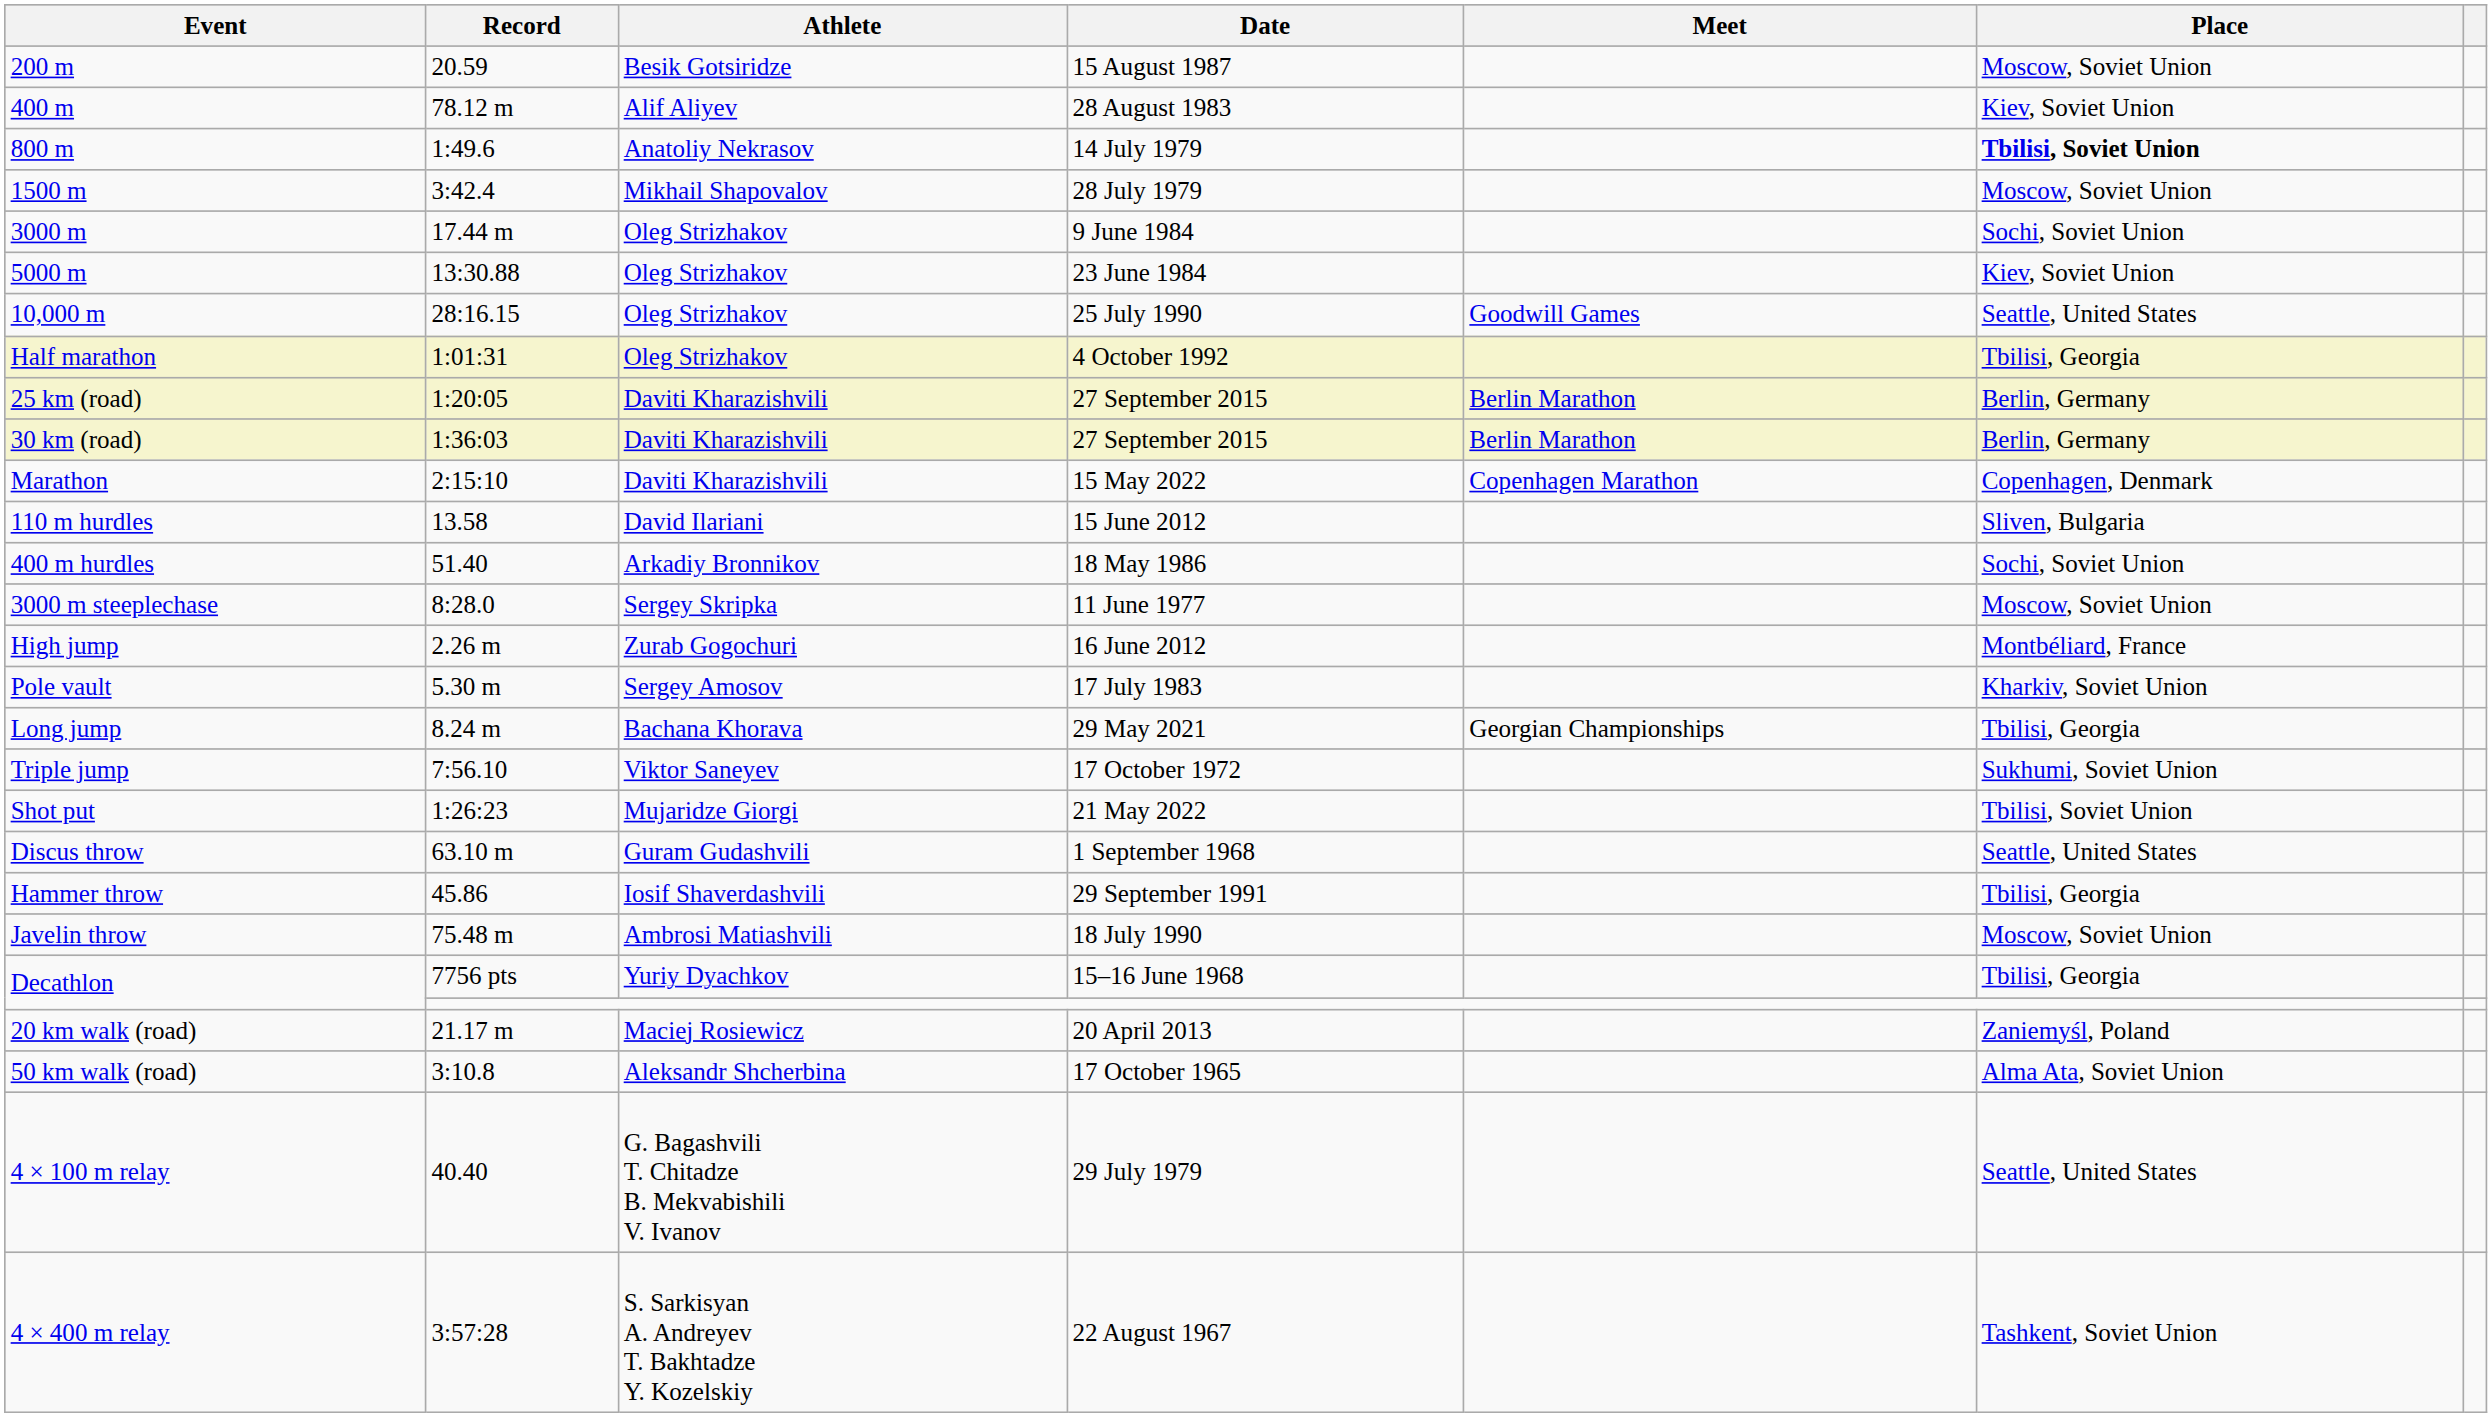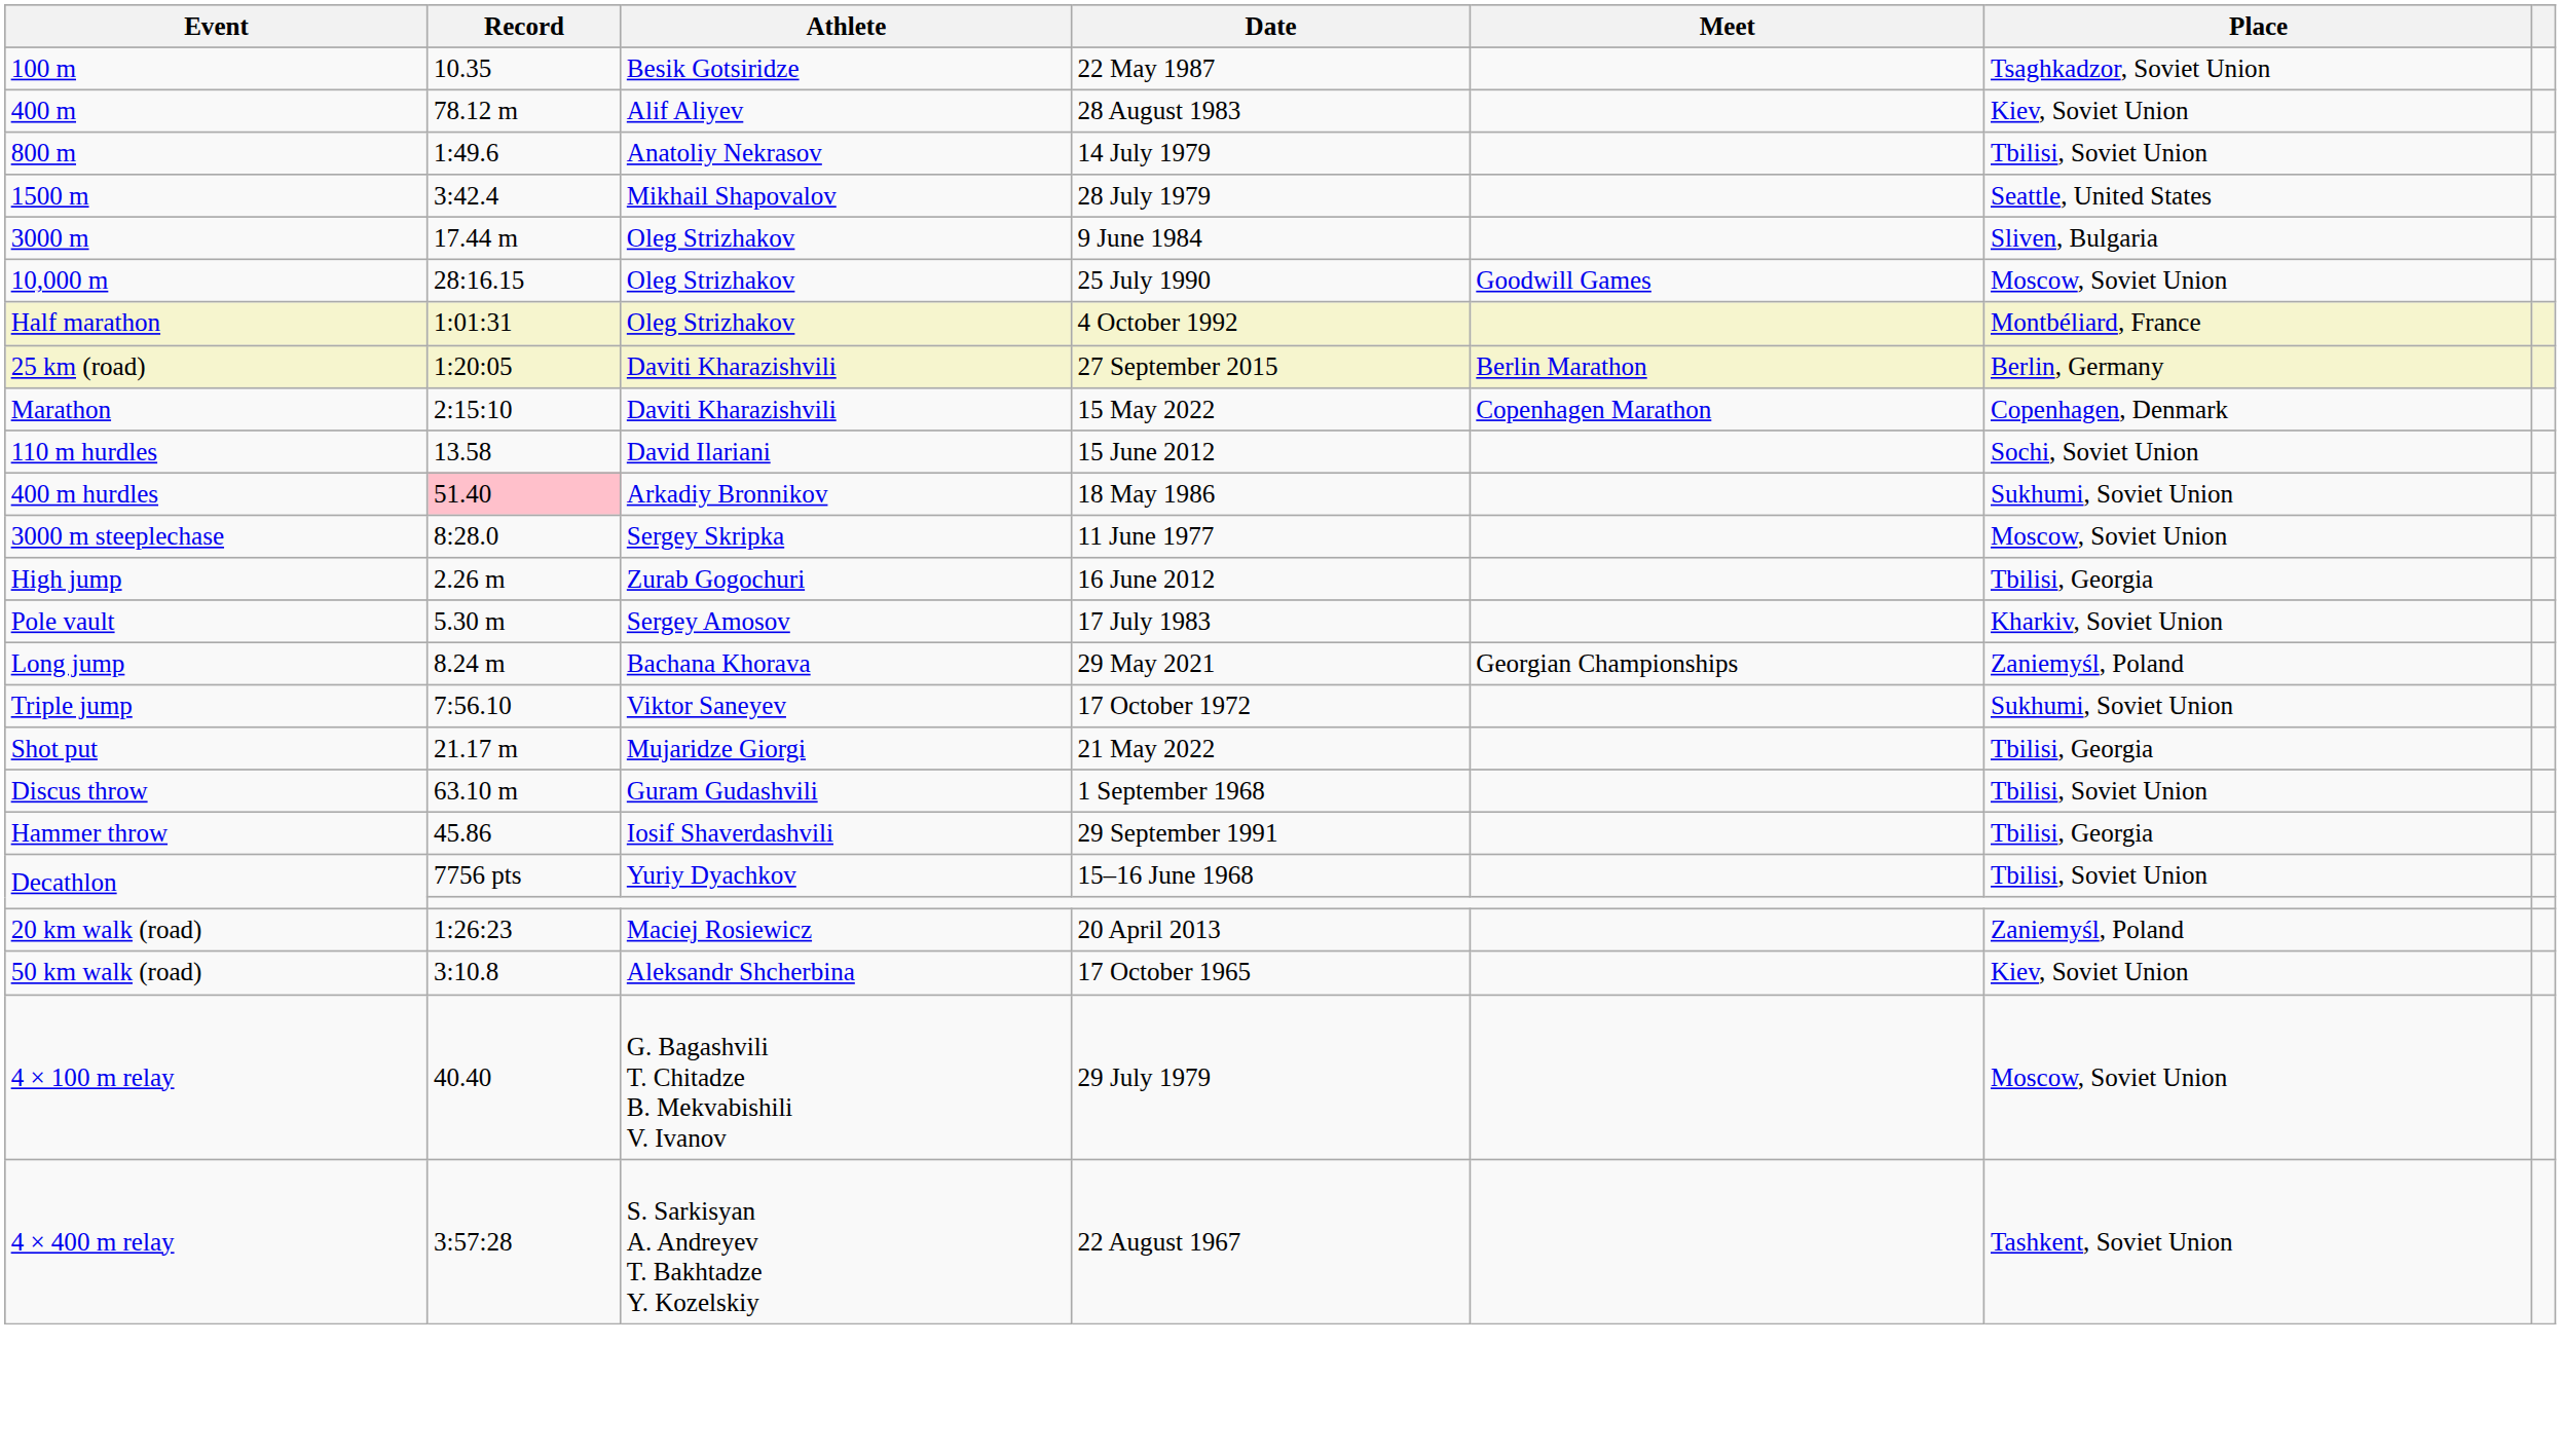 <table class="wikitable" style="font-size:95%; width: 95%;">
 <tr>
 <th>Event</th>
 <th>Record</th>
 <th>Athlete</th>
 <th>Date</th>
 <th>Meet</th>
 <th>Place</th>
 <th></th>
 </tr>
 <tr>
-<td><a href='#'>200 m</a></td>
-<td>20.59 </td>
+<td><a href='#'>100 m</a></td>
+<td>10.35 </td>
 <td><a href='#'>Besik Gotsiridze</a></td>
-<td>15 August 1987</td>
+<td>22 May 1987</td>
 <td></td>
-<td><a href='#'>Moscow</a>, Soviet Union</td>
+<td><a href='#'>Tsaghkadzor</a>, Soviet Union</td>
 <td></td>
 </tr>
 <tr>
 <td><a href='#'>400 m</a></td>
 <td>78.12 m</td>
 <td><a href='#'>Alif Aliyev</a></td>
 <td>28 August 1983</td>
 <td></td>
 <td><a href='#'>Kiev</a>, Soviet Union</td>
 <td></td>
 </tr>
 <tr>
 <td><a href='#'>800 m</a></td>
 <td>1:49.6 </td>
 <td><a href='#'>Anatoliy Nekrasov</a></td>
 <td>14 July 1979</td>
 <td></td>
-<td><strong><a href='#'>Tbilisi</a>, Soviet Union</strong></td>
+<td><a href='#'>Tbilisi</a>, Soviet Union</td>
 <td></td>
 </tr>
 <tr>
 <td><a href='#'>1500 m</a></td>
 <td>3:42.4 </td>
 <td><a href='#'>Mikhail Shapovalov</a></td>
 <td>28 July 1979</td>
 <td></td>
-<td><a href='#'>Moscow</a>, Soviet Union</td>
+<td><a href='#'>Seattle</a>, United States</td>
 <td></td>
 </tr>
 <tr>
 <td><a href='#'>3000 m</a></td>
 <td>17.44 m </td>
 <td><a href='#'>Oleg Strizhakov</a></td>
 <td>9 June 1984</td>
 <td></td>
-<td><a href='#'>Sochi</a>, Soviet Union</td>
-<td></td>
-</tr>
-<tr>
-<td><a href='#'>5000 m</a></td>
-<td>13:30.88</td>
-<td><a href='#'>Oleg Strizhakov</a></td>
-<td>23 June 1984</td>
-<td></td>
-<td><a href='#'>Kiev</a>, Soviet Union</td>
+<td><a href='#'>Sliven</a>, Bulgaria</td>
 <td></td>
 </tr>
 <tr>
 <td><a href='#'>10,000 m</a></td>
 <td>28:16.15</td>
 <td><a href='#'>Oleg Strizhakov</a></td>
 <td>25 July 1990</td>
 <td><a href='#'>Goodwill Games</a></td>
-<td><a href='#'>Seattle</a>, United States</td>
+<td><a href='#'>Moscow</a>, Soviet Union</td>
 <td></td>
 </tr>
 <tr style="background:#f6F5CE;">
 <td><a href='#'>Half marathon</a></td>
 <td>1:01:31</td>
 <td><a href='#'>Oleg Strizhakov</a></td>
 <td>4 October 1992</td>
 <td></td>
-<td><a href='#'>Tbilisi</a>, Georgia</td>
+<td><a href='#'>Montbéliard</a>, France</td>
 <td></td>
 </tr>
 <tr style="background:#f6F5CE;">
 <td><a href='#'>25 km</a> (road)</td>
 <td>1:20:05</td>
-<td><a href='#'>Daviti Kharazishvili</a></td>
-<td>27 September 2015</td>
-<td><a href='#'>Berlin Marathon</a></td>
-<td><a href='#'>Berlin</a>, Germany</td>
-<td></td>
-</tr>
-<tr style="background:#f6F5CE;">
-<td><a href='#'>30 km</a> (road)</td>
-<td>1:36:03</td>
 <td><a href='#'>Daviti Kharazishvili</a></td>
 <td>27 September 2015</td>
 <td><a href='#'>Berlin Marathon</a></td>
 <td><a href='#'>Berlin</a>, Germany</td>
 <td></td>
 </tr>
 <tr>
 <td><a href='#'>Marathon</a></td>
 <td>2:15:10</td>
 <td><a href='#'>Daviti Kharazishvili</a></td>
 <td>15 May 2022</td>
 <td><a href='#'>Copenhagen Marathon</a></td>
 <td><a href='#'>Copenhagen</a>, Denmark</td>
 <td></td>
 </tr>
 <tr>
 <td><a href='#'>110 m hurdles</a></td>
 <td>13.58 </td>
 <td><a href='#'>David Ilariani</a></td>
 <td>15 June 2012</td>
 <td></td>
-<td><a href='#'>Sliven</a>, Bulgaria</td>
+<td><a href='#'>Sochi</a>, Soviet Union</td>
 <td></td>
 </tr>
 <tr>
 <td><a href='#'>400 m hurdles</a></td>
-<td>51.40</td>
+<td style="background: pink;">51.40</td>
 <td><a href='#'>Arkadiy Bronnikov</a></td>
 <td>18 May 1986</td>
 <td></td>
-<td><a href='#'>Sochi</a>, Soviet Union</td>
+<td><a href='#'>Sukhumi</a>, Soviet Union</td>
 <td></td>
 </tr>
 <tr>
 <td><a href='#'>3000 m steeplechase</a></td>
 <td>8:28.0 </td>
 <td><a href='#'>Sergey Skripka</a></td>
 <td>11 June 1977</td>
 <td></td>
 <td><a href='#'>Moscow</a>, Soviet Union</td>
 <td></td>
 </tr>
 <tr>
 <td><a href='#'>High jump</a></td>
 <td>2.26 m</td>
 <td><a href='#'>Zurab Gogochuri</a></td>
 <td>16 June 2012</td>
 <td></td>
-<td><a href='#'>Montbéliard</a>, France</td>
+<td><a href='#'>Tbilisi</a>, Georgia</td>
 <td></td>
 </tr>
 <tr>
 <td><a href='#'>Pole vault</a></td>
 <td>5.30 m</td>
 <td><a href='#'>Sergey Amosov</a></td>
 <td>17 July 1983</td>
 <td></td>
 <td><a href='#'>Kharkiv</a>, Soviet Union</td>
 <td></td>
 </tr>
 <tr>
 <td><a href='#'>Long jump</a></td>
 <td>8.24 m </td>
 <td><a href='#'>Bachana Khorava</a></td>
 <td>29 May 2021</td>
 <td>Georgian Championships</td>
-<td><a href='#'>Tbilisi</a>, Georgia</td>
+<td><a href='#'>Zaniemyśl</a>, Poland</td>
 <td></td>
 </tr>
 <tr>
 <td><a href='#'>Triple jump</a></td>
 <td>7:56.10</td>
 <td><a href='#'>Viktor Saneyev</a></td>
 <td>17 October 1972</td>
 <td></td>
 <td><a href='#'>Sukhumi</a>, Soviet Union</td>
 <td></td>
 </tr>
 <tr>
 <td><a href='#'>Shot put</a></td>
-<td>1:26:23</td>
+<td>21.17 m</td>
 <td><a href='#'>Mujaridze Giorgi</a></td>
 <td>21 May 2022</td>
 <td></td>
-<td><a href='#'>Tbilisi</a>, Soviet Union</td>
+<td><a href='#'>Tbilisi</a>, Georgia</td>
 <td></td>
 </tr>
 <tr>
 <td><a href='#'>Discus throw</a></td>
 <td>63.10 m</td>
 <td><a href='#'>Guram Gudashvili</a></td>
 <td>1 September 1968</td>
 <td></td>
-<td><a href='#'>Seattle</a>, United States</td>
+<td><a href='#'>Tbilisi</a>, Soviet Union</td>
 <td></td>
 </tr>
 <tr>
 <td><a href='#'>Hammer throw</a></td>
 <td>45.86</td>
 <td><a href='#'>Iosif Shaverdashvili</a></td>
 <td>29 September 1991</td>
 <td></td>
 <td><a href='#'>Tbilisi</a>, Georgia</td>
 <td></td>
 </tr>
 <tr>
-<td><a href='#'>Javelin throw</a></td>
-<td>75.48 m</td>
-<td><a href='#'>Ambrosi Matiashvili</a></td>
-<td>18 July 1990</td>
-<td></td>
-<td><a href='#'>Moscow</a>, Soviet Union</td>
-<td></td>
-</tr>
-<tr>
 <td rowspan=2><a href='#'>Decathlon</a></td>
 <td>7756 pts </td>
 <td><a href='#'>Yuriy Dyachkov</a></td>
 <td>15–16 June 1968</td>
 <td></td>
-<td><a href='#'>Tbilisi</a>, Georgia</td>
+<td><a href='#'>Tbilisi</a>, Soviet Union</td>
 <td></td>
 </tr>
 <tr>
 <td colspan=5></td>
 <td></td>
 </tr>
 <tr>
 <td><a href='#'>20 km walk</a> (road)</td>
-<td>21.17 m</td>
+<td>1:26:23</td>
 <td><a href='#'>Maciej Rosiewicz</a></td>
 <td>20 April 2013</td>
 <td></td>
 <td><a href='#'>Zaniemyśl</a>, Poland</td>
 <td></td>
 </tr>
 <tr>
 <td><a href='#'>50 km walk</a> (road)</td>
 <td>3:10.8 </td>
 <td><a href='#'>Aleksandr Shcherbina</a></td>
 <td>17 October 1965</td>
 <td></td>
-<td><a href='#'>Alma Ata</a>, Soviet Union</td>
+<td><a href='#'>Kiev</a>, Soviet Union</td>
 <td></td>
 </tr>
 <tr>
 <td><a href='#'>4 × 100 m relay</a></td>
 <td>40.40</td>
 <td><br>G. Bagashvili<br>T. Chitadze<br>B. Mekvabishili<br>V. Ivanov</td>
 <td>29 July 1979</td>
 <td></td>
-<td><a href='#'>Seattle</a>, United States</td>
+<td><a href='#'>Moscow</a>, Soviet Union</td>
 <td></td>
 </tr>
 <tr>
 <td><a href='#'>4 × 400 m relay</a></td>
 <td>3:57:28</td>
 <td><br>S. Sarkisyan<br>A. Andreyev<br>T. Bakhtadze<br>Y. Kozelskiy</td>
 <td>22 August 1967</td>
 <td></td>
 <td><a href='#'>Tashkent</a>, Soviet Union</td>
 <td></td>
 </tr>
 </table>
